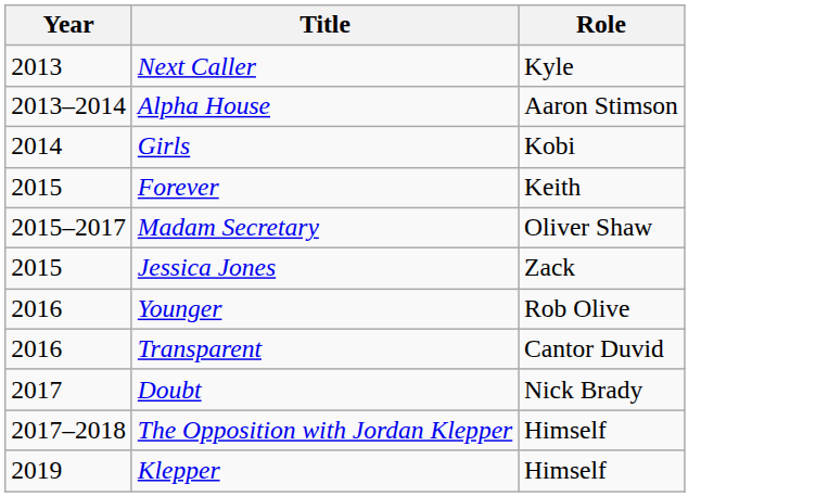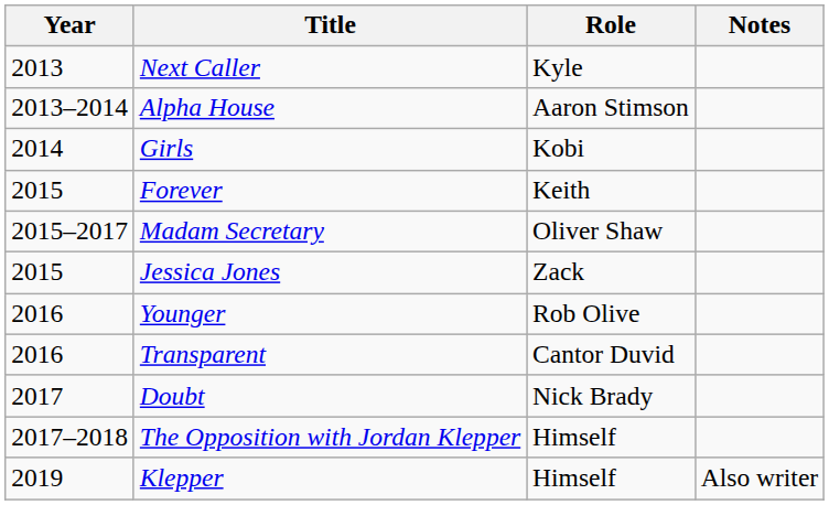 <table class="wikitable sortable">
 <tr>
 <th>Year</th>
 <th>Title</th>
 <th>Role</th>
+<th>Notes</th>
 </tr>
 <tr>
 <td>2013</td>
 <td><em><a href='#'>Next Caller</a></em></td>
 <td>Kyle</td>
+<td></td>
 </tr>
 <tr>
 <td>2013–2014</td>
 <td><em><a href='#'>Alpha House</a></em></td>
 <td>Aaron Stimson</td>
+<td></td>
 </tr>
 <tr>
 <td>2014</td>
 <td><em><a href='#'>Girls</a></em></td>
 <td>Kobi</td>
+<td></td>
 </tr>
 <tr>
 <td>2015</td>
 <td><em><a href='#'>Forever</a></em></td>
 <td>Keith</td>
+<td></td>
 </tr>
 <tr>
 <td>2015–2017</td>
 <td><em><a href='#'>Madam Secretary</a></em></td>
 <td>Oliver Shaw</td>
+<td></td>
 </tr>
 <tr>
 <td>2015</td>
 <td><em><a href='#'>Jessica Jones</a></em></td>
 <td>Zack</td>
+<td></td>
 </tr>
 <tr>
 <td>2016</td>
 <td><em><a href='#'>Younger</a></em></td>
 <td>Rob Olive</td>
+<td></td>
 </tr>
 <tr>
 <td>2016</td>
 <td><em><a href='#'>Transparent</a></em></td>
 <td>Cantor Duvid</td>
+<td></td>
 </tr>
 <tr>
 <td>2017</td>
 <td><em><a href='#'>Doubt</a></em></td>
 <td>Nick Brady</td>
+<td></td>
 </tr>
 <tr>
 <td>2017–2018</td>
 <td><em><a href='#'>The Opposition with Jordan Klepper</a></em></td>
 <td>Himself</td>
+<td></td>
 </tr>
 <tr>
 <td>2019</td>
 <td><em><a href='#'>Klepper</a></em></td>
 <td>Himself</td>
+<td>Also writer</td>
 </tr>
 </table>
